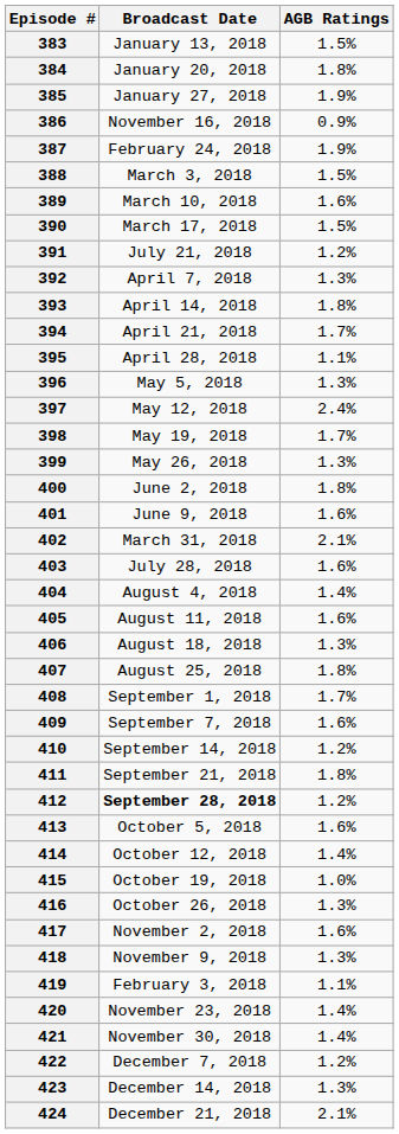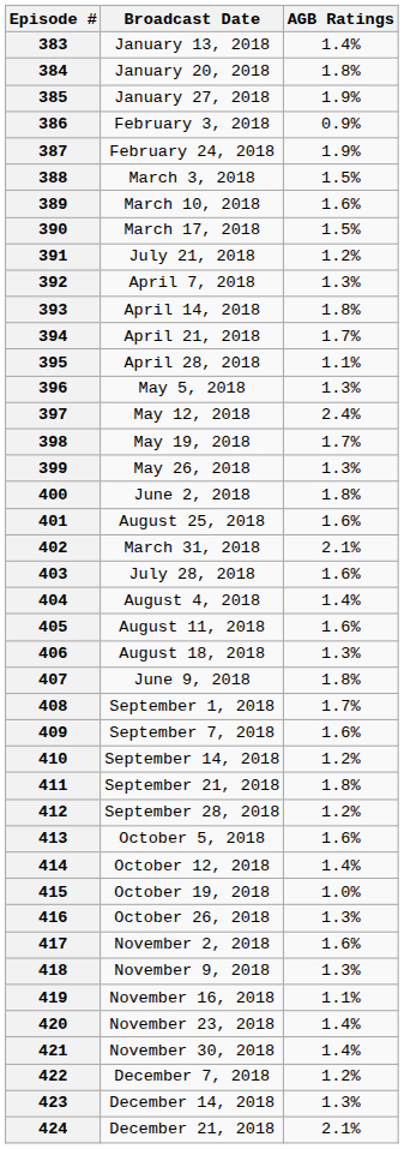 <table class="wikitable sortable" style="text-align:center;">
 <tr>
 <th>Episode #</th>
 <th>Broadcast Date</th>
 <th>AGB Ratings </th>
 </tr>
 <tr>
 <th>383</th>
 <td>January 13, 2018</td>
-<td>1.5%</td>
+<td>1.4%</td>
 </tr>
 <tr>
 <th>384</th>
 <td>January 20, 2018</td>
 <td>1.8%</td>
 </tr>
 <tr>
 <th>385</th>
 <td>January 27, 2018</td>
 <td>1.9%</td>
 </tr>
 <tr>
 <th>386</th>
-<td>November 16, 2018</td>
+<td>February 3, 2018</td>
 <td>0.9%</td>
 </tr>
 <tr>
 <th>387</th>
 <td>February 24, 2018</td>
 <td>1.9%</td>
 </tr>
 <tr>
 <th>388</th>
 <td>March 3, 2018</td>
 <td>1.5%</td>
 </tr>
 <tr>
 <th>389</th>
 <td>March 10, 2018</td>
 <td>1.6%</td>
 </tr>
 <tr>
 <th>390</th>
 <td>March 17, 2018</td>
 <td>1.5%</td>
 </tr>
 <tr>
 <th>391</th>
 <td>July 21, 2018</td>
 <td>1.2%</td>
 </tr>
 <tr>
 <th>392</th>
 <td>April 7, 2018</td>
 <td>1.3%</td>
 </tr>
 <tr>
 <th>393</th>
 <td>April 14, 2018</td>
 <td>1.8%</td>
 </tr>
 <tr>
 <th>394</th>
 <td>April 21, 2018</td>
 <td>1.7%</td>
 </tr>
 <tr>
 <th>395</th>
 <td>April 28, 2018</td>
 <td>1.1%</td>
 </tr>
 <tr>
 <th>396</th>
 <td>May 5, 2018</td>
 <td>1.3%</td>
 </tr>
 <tr>
 <th>397</th>
 <td>May 12, 2018</td>
 <td>2.4%</td>
 </tr>
 <tr>
 <th>398</th>
 <td>May 19, 2018</td>
 <td>1.7%</td>
 </tr>
 <tr>
 <th>399</th>
 <td>May 26, 2018</td>
 <td>1.3%</td>
 </tr>
 <tr>
 <th>400</th>
 <td>June 2, 2018</td>
 <td>1.8%</td>
 </tr>
 <tr>
 <th>401</th>
-<td>June 9, 2018</td>
+<td>August 25, 2018</td>
 <td>1.6%</td>
 </tr>
 <tr>
 <th>402</th>
 <td>March 31, 2018</td>
 <td>2.1%</td>
 </tr>
 <tr>
 <th>403</th>
 <td>July 28, 2018</td>
 <td>1.6%</td>
 </tr>
 <tr>
 <th>404</th>
 <td>August 4, 2018</td>
 <td>1.4%</td>
 </tr>
 <tr>
 <th>405</th>
 <td>August 11, 2018</td>
 <td>1.6%</td>
 </tr>
 <tr>
 <th>406</th>
 <td>August 18, 2018</td>
 <td>1.3%</td>
 </tr>
 <tr>
 <th>407</th>
-<td>August 25, 2018</td>
+<td>June 9, 2018</td>
 <td>1.8%</td>
 </tr>
 <tr>
 <th>408</th>
 <td>September 1, 2018</td>
 <td>1.7%</td>
 </tr>
 <tr>
 <th>409</th>
 <td>September 7, 2018</td>
 <td>1.6%</td>
 </tr>
 <tr>
 <th>410</th>
 <td>September 14, 2018</td>
 <td>1.2%</td>
 </tr>
 <tr>
 <th>411</th>
 <td>September 21, 2018</td>
 <td>1.8%</td>
 </tr>
 <tr>
 <th>412</th>
-<td><strong>September 28, 2018</strong></td>
+<td>September 28, 2018</td>
 <td>1.2%</td>
 </tr>
 <tr>
 <th>413</th>
 <td>October 5, 2018</td>
 <td>1.6%</td>
 </tr>
 <tr>
 <th>414</th>
 <td>October 12, 2018</td>
 <td>1.4%</td>
 </tr>
 <tr>
 <th>415</th>
 <td>October 19, 2018</td>
 <td>1.0%</td>
 </tr>
 <tr>
 <th>416</th>
 <td>October 26, 2018</td>
 <td>1.3%</td>
 </tr>
 <tr>
 <th>417</th>
 <td>November 2, 2018</td>
 <td>1.6%</td>
 </tr>
 <tr>
 <th>418</th>
 <td>November 9, 2018</td>
 <td>1.3%</td>
 </tr>
 <tr>
 <th>419</th>
-<td>February 3, 2018</td>
+<td>November 16, 2018</td>
 <td>1.1%</td>
 </tr>
 <tr>
 <th>420</th>
 <td>November 23, 2018</td>
 <td>1.4%</td>
 </tr>
 <tr>
 <th>421</th>
 <td>November 30, 2018</td>
 <td>1.4%</td>
 </tr>
 <tr>
 <th>422</th>
 <td>December 7, 2018</td>
 <td>1.2%</td>
 </tr>
 <tr>
 <th>423</th>
 <td>December 14, 2018</td>
 <td>1.3%</td>
 </tr>
 <tr>
 <th>424</th>
 <td>December 21, 2018</td>
 <td>2.1%</td>
 </tr>
 </table>
